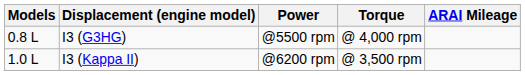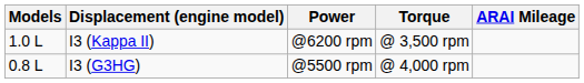 <table class="wikitable">
 <tr>
 <th>Models</th>
 <th>Displacement (engine model)</th>
 <th>Power</th>
 <th>Torque</th>
 <th><a href='#'>ARAI</a> Mileage</th>
 </tr>
 <tr>
+<td>1.0 L</td>
+<td> I3 (<a href='#'>Kappa II</a>)</td>
+<td>@6200 rpm</td>
+<td> @ 3,500 rpm</td>
+<td></td>
+</tr>
+<tr>
 <td>0.8 L</td>
 <td> I3 (<a href='#'>G3HG</a>)</td>
 <td>@5500 rpm</td>
 <td> @ 4,000 rpm</td>
 <td></td>
 </tr>
-<tr>
-<td>1.0 L</td>
-<td> I3 (<a href='#'>Kappa II</a>)</td>
-<td>@6200 rpm</td>
-<td> @ 3,500 rpm</td>
-<td></td>
-</tr>
 </table>
